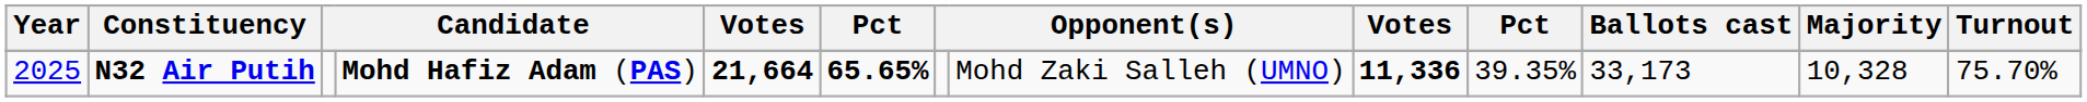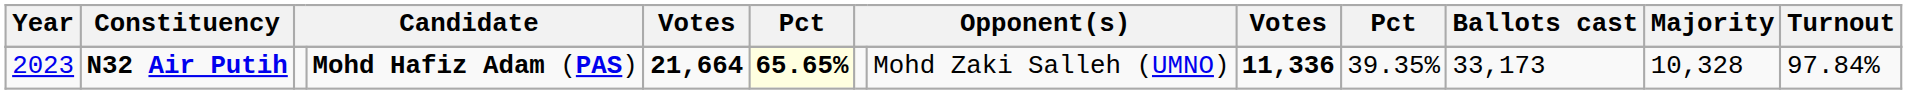 <table class="wikitable" style="margin:0.5em ; font-size:95%">
 <tr>
 <th>Year</th>
 <th>Constituency</th>
 <th colspan=2>Candidate</th>
 <th>Votes</th>
 <th>Pct</th>
 <th colspan=2>Opponent(s)</th>
 <th>Votes</th>
 <th>Pct</th>
 <th>Ballots cast</th>
 <th>Majority</th>
 <th>Turnout</th>
 </tr>
 <tr>
 </tr>
 <tr>
-<td><a href='#'>2025</a></td>
+<td><a href='#'>2023</a></td>
 <td><strong>N32 <a href='#'>Air Putih</a></strong></td>
 <td></td>
 <td><strong>Mohd Hafiz Adam</strong> (<a href='#'><strong>PAS</strong></a>)</td>
 <td align=right><strong>21,664</strong></td>
-<td><strong>65.65%</strong></td>
+<td style="background: lightyellow;"><strong>65.65%</strong></td>
 <td></td>
 <td>Mohd Zaki Salleh (<a href='#'>UMNO</a>)</td>
 <td align=right><strong>11,336</strong></td>
 <td>39.35%</td>
 <td>33,173</td>
 <td>10,328</td>
-<td>75.70%</td>
+<td>97.84%</td>
 </tr>
 </table>
